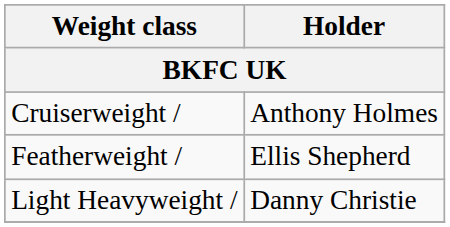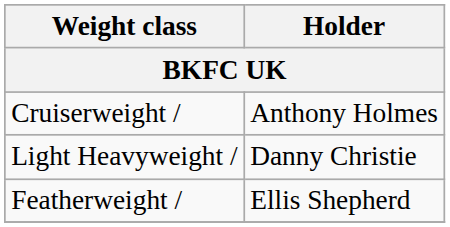 <table class="wikitable">
 <tr>
 <th>Weight class</th>
 <th>Holder</th>
 </tr>
 <tr ->
 <th colspan="2" style="text-align:center;">BKFC UK</th>
 </tr>
 <tr>
 <td>Cruiserweight / </td>
 <td>Anthony Holmes</td>
 </tr>
 <tr>
+<td>Light Heavyweight / </td>
+<td>Danny Christie</td>
+</tr>
+<tr>
 <td>Featherweight / </td>
 <td>Ellis Shepherd</td>
 </tr>
 <tr>
-<td>Light Heavyweight / </td>
-<td>Danny Christie</td>
-</tr>
-<tr>
 </tr>
 </table>
